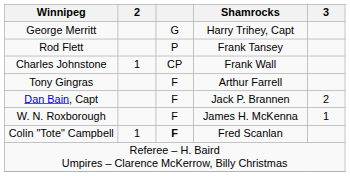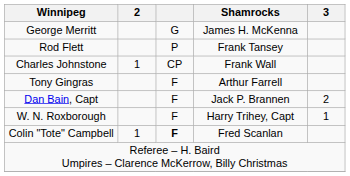 <table class="wikitable" style="text-align:center;">
 <tr>
 <th style="width:10em">Winnipeg</th>
 <th style="width:3em">2</th>
 <th style="width:3em"></th>
 <th style="width:10em">Shamrocks</th>
 <th style="width:3em">3</th>
 </tr>
 <tr>
 <td>George  Merritt</td>
 <td></td>
 <td>G</td>
-<td>Harry Trihey, Capt</td>
+<td>James H. McKenna</td>
 <td></td>
 </tr>
 <tr>
 <td>Rod Flett</td>
 <td></td>
 <td>P</td>
 <td>Frank Tansey</td>
 <td></td>
 </tr>
 <tr>
 <td>Charles Johnstone</td>
 <td>1</td>
 <td>CP</td>
 <td>Frank Wall</td>
 <td></td>
 </tr>
 <tr>
 <td>Tony Gingras</td>
 <td></td>
 <td>F</td>
 <td>Arthur Farrell</td>
 <td></td>
 </tr>
 <tr>
 <td><a href='#'>Dan Bain</a>, Capt</td>
 <td></td>
 <td>F</td>
 <td>Jack P. Brannen</td>
 <td>2</td>
 </tr>
 <tr>
 <td>W. N. Roxborough</td>
 <td></td>
 <td>F</td>
-<td>James H. McKenna</td>
+<td>Harry Trihey, Capt</td>
 <td>1</td>
 </tr>
 <tr>
 <td>Colin "Tote" Campbell</td>
 <td>1</td>
 <td><strong>F</strong></td>
 <td>Fred Scanlan</td>
 <td></td>
 </tr>
 <tr>
 <td colspan=5 align=center>Referee – H. Baird<br>Umpires – Clarence McKerrow, Billy Christmas</td>
 </tr>
 <tr>
 </tr>
 </table>
